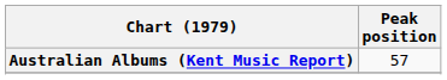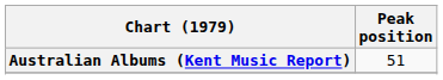 <table class="wikitable sortable plainrowheaders" style="text-align:center">
 <tr>
 <th>Chart (1979)</th>
 <th>Peak<br>position</th>
 </tr>
 <tr>
 <th scope="row">Australian Albums (<a href='#'>Kent Music Report</a>)</th>
-<td>57</td>
+<td>51</td>
 </tr>
 <tr>
 </tr>
 <tr>
 </tr>
 <tr>
 </tr>
 <tr>
 </tr>
 </table>
